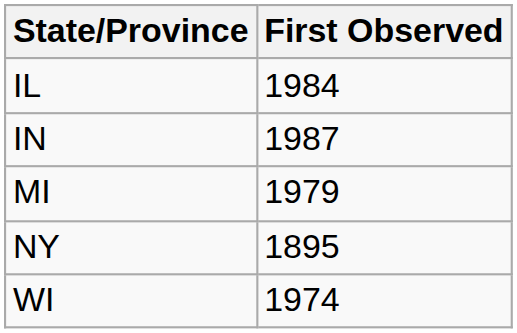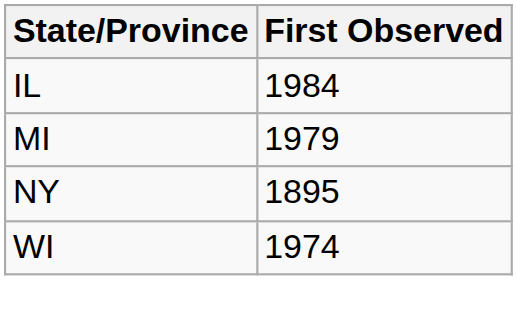 <table class="wikitable">
 <tr>
 <th>State/Province</th>
 <th>First Observed</th>
 </tr>
 <tr>
 <td>IL</td>
 <td>1984</td>
-</tr>
-<tr>
-<td>IN</td>
-<td>1987</td>
 </tr>
 <tr>
 <td>MI</td>
 <td>1979</td>
 </tr>
 <tr>
 <td>NY</td>
 <td>1895</td>
 </tr>
 <tr>
 <td>WI</td>
 <td>1974</td>
 </tr>
 </table>
